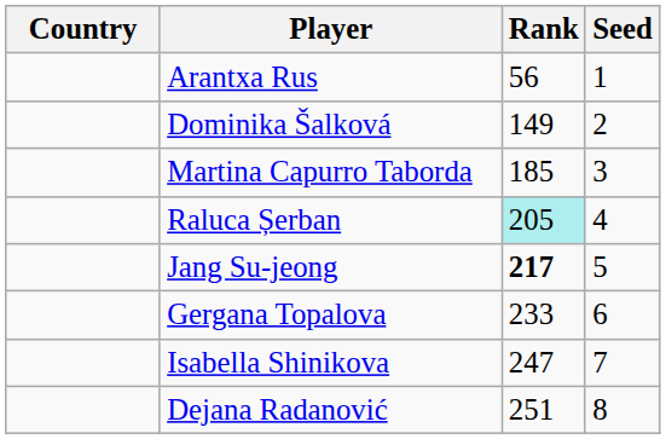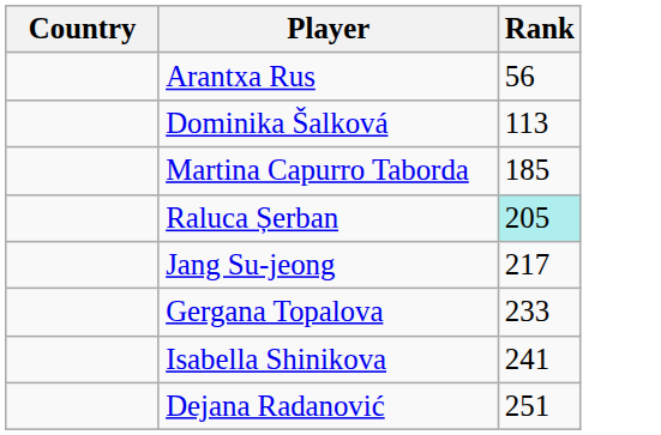 <table class="wikitable">
 <tr>
 <th width="75">Country</th>
 <th width="175">Player</th>
 <th>Rank</th>
-<th>Seed</th>
 </tr>
 <tr>
 <td></td>
 <td><a href='#'>Arantxa Rus</a></td>
 <td>56</td>
-<td>1</td>
 </tr>
 <tr>
 <td></td>
 <td><a href='#'>Dominika Šalková</a></td>
-<td>149</td>
-<td>2</td>
+<td>113</td>
 </tr>
 <tr>
 <td></td>
 <td><a href='#'>Martina Capurro Taborda</a></td>
 <td>185</td>
-<td>3</td>
 </tr>
 <tr>
 <td></td>
 <td><a href='#'>Raluca Șerban</a></td>
 <td style="background: paleturquoise;">205</td>
-<td>4</td>
 </tr>
 <tr>
 <td></td>
 <td><a href='#'>Jang Su-jeong</a></td>
-<td><strong>217</strong></td>
-<td>5</td>
+<td>217</td>
 </tr>
 <tr>
 <td></td>
 <td><a href='#'>Gergana Topalova</a></td>
 <td>233</td>
-<td>6</td>
 </tr>
 <tr>
 <td></td>
 <td><a href='#'>Isabella Shinikova</a></td>
-<td>247</td>
-<td>7</td>
+<td>241</td>
 </tr>
 <tr>
 <td></td>
 <td><a href='#'>Dejana Radanović</a></td>
 <td>251</td>
-<td>8</td>
 </tr>
 </table>
